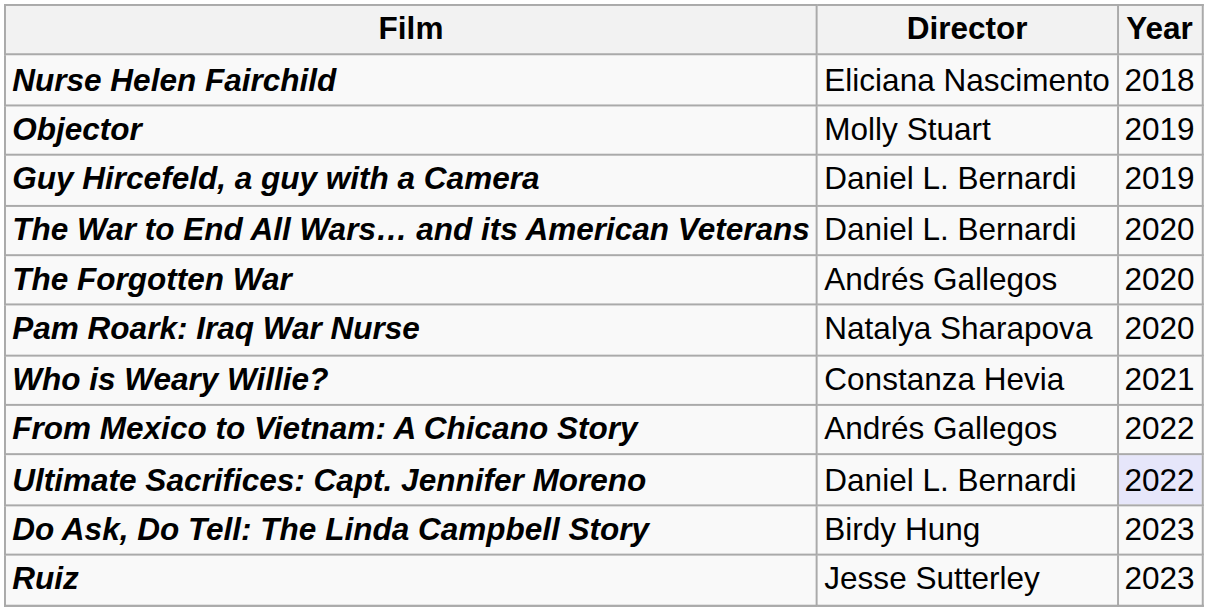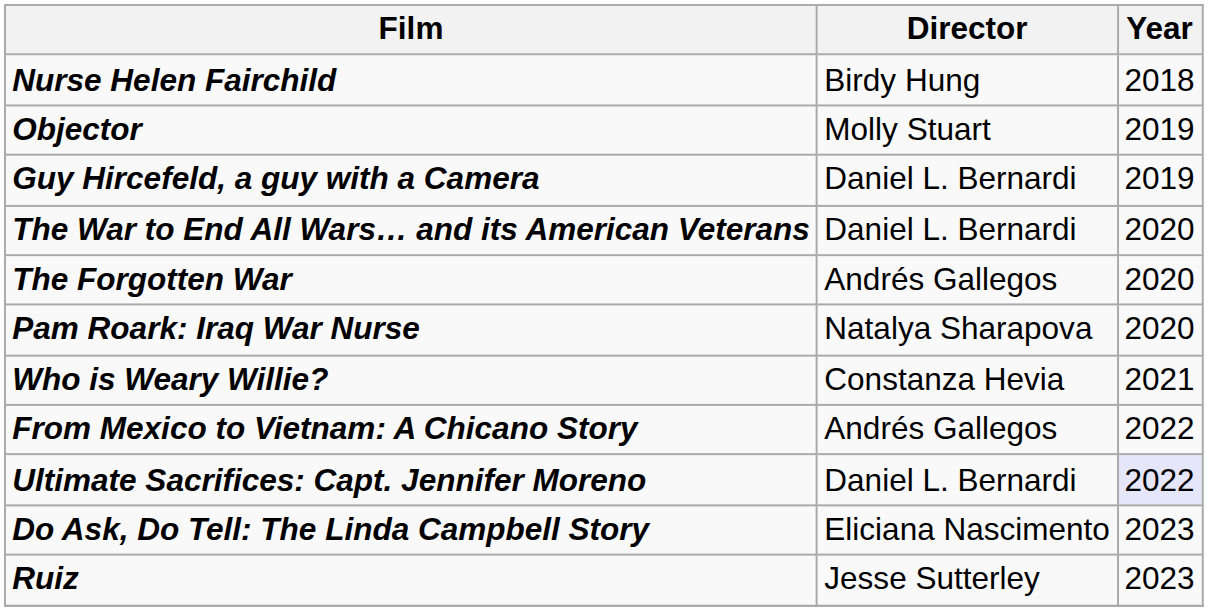 <table class="wikitable">
 <tr>
 <th>Film</th>
 <th>Director</th>
 <th>Year</th>
 </tr>
 <tr>
 <td><strong><em>Nurse Helen Fairchild</em></strong></td>
-<td>Eliciana Nascimento</td>
+<td>Birdy Hung</td>
 <td>2018</td>
 </tr>
 <tr>
 <td><strong><em>Objector</em></strong></td>
 <td>Molly Stuart</td>
 <td>2019</td>
 </tr>
 <tr>
 <td><strong><em>Guy Hircefeld, a guy with a Camera</em></strong></td>
 <td>Daniel L. Bernardi</td>
 <td>2019</td>
 </tr>
 <tr>
 <td><strong><em>The War to End All Wars… and its American Veterans</em></strong></td>
 <td>Daniel L. Bernardi</td>
 <td>2020</td>
 </tr>
 <tr>
 <td><strong><em>The Forgotten War</em></strong></td>
 <td>Andrés Gallegos</td>
 <td>2020</td>
 </tr>
 <tr>
 <td><strong><em>Pam Roark:  Iraq War Nurse</em></strong></td>
 <td>Natalya Sharapova</td>
 <td>2020</td>
 </tr>
 <tr>
 <td><strong><em>Who is Weary Willie? </em></strong></td>
 <td>Constanza Hevia</td>
 <td>2021</td>
 </tr>
 <tr>
 <td><strong><em>From Mexico to Vietnam: A Chicano Story</em></strong></td>
 <td>Andrés Gallegos</td>
 <td>2022</td>
 </tr>
 <tr>
 <td><strong><em>Ultimate Sacrifices: Capt. Jennifer Moreno</em></strong></td>
 <td>Daniel L. Bernardi</td>
 <td style="background: lavender;">2022</td>
 </tr>
 <tr>
 <td><strong><em>Do Ask, Do Tell: The Linda Campbell Story</em></strong></td>
-<td>Birdy Hung</td>
+<td>Eliciana Nascimento</td>
 <td>2023</td>
 </tr>
 <tr>
 <td><strong><em>Ruiz</em></strong></td>
 <td>Jesse Sutterley</td>
 <td>2023</td>
 </tr>
 <tr>
 </tr>
 </table>
